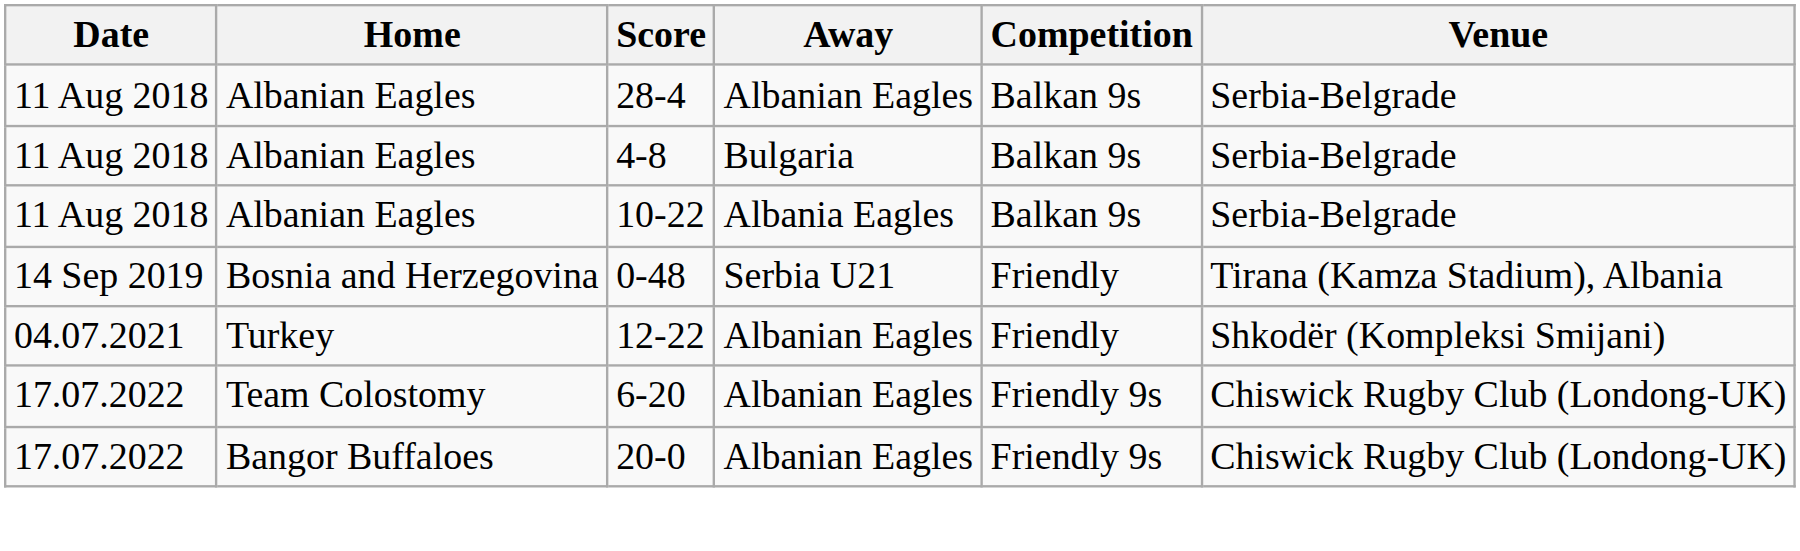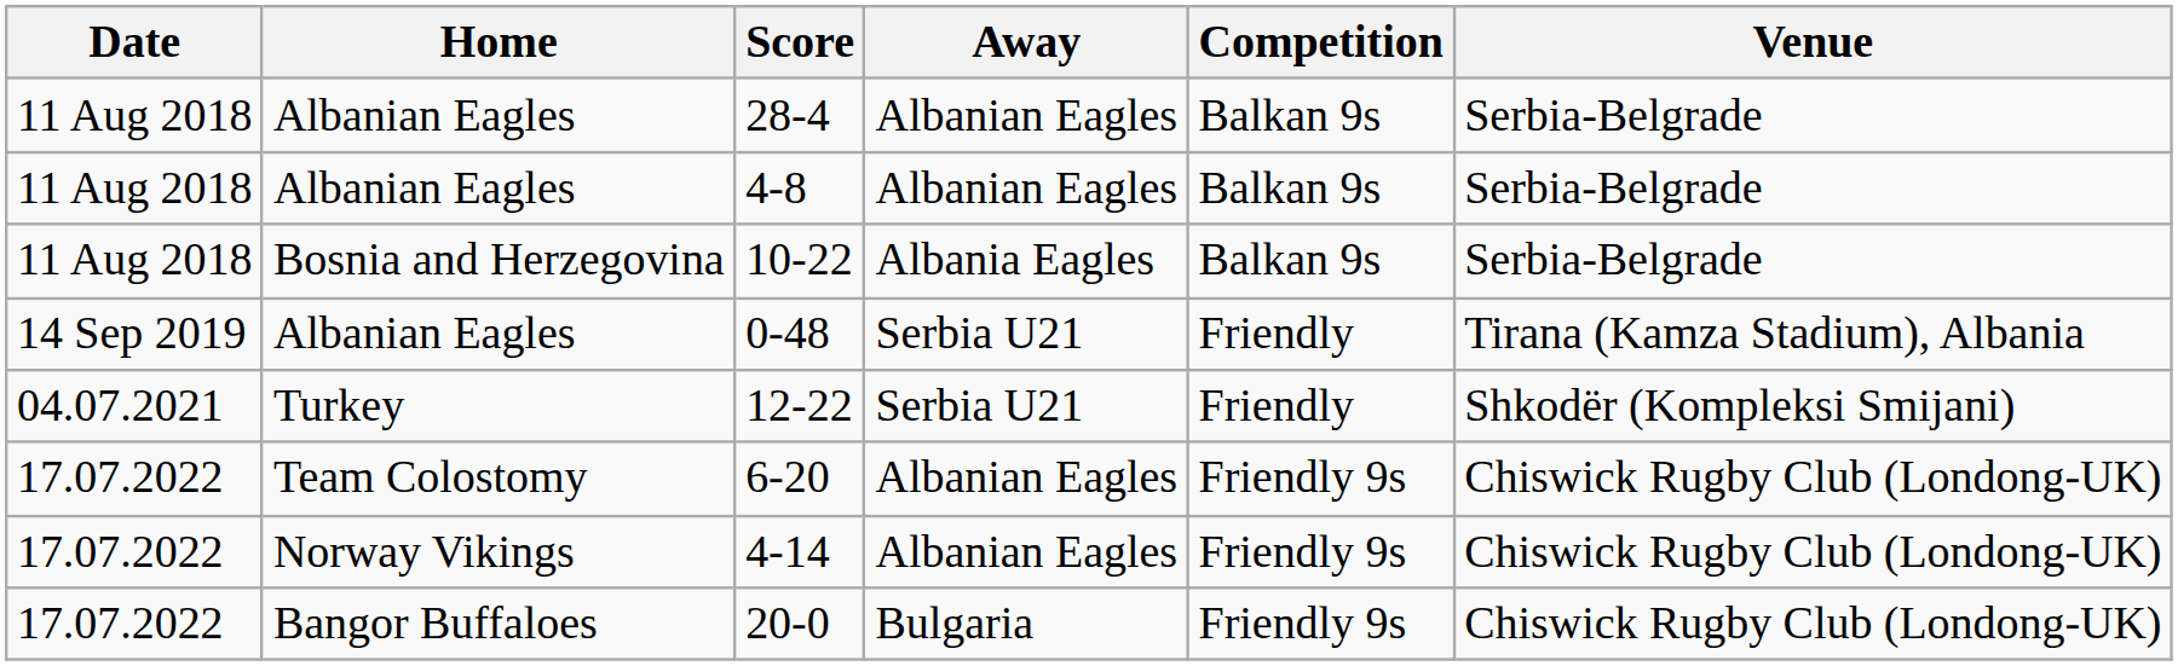 <table class="wikitable">
 <tr>
 <th>Date</th>
 <th>Home</th>
 <th>Score</th>
 <th>Away</th>
 <th>Competition</th>
 <th>Venue</th>
 </tr>
 <tr>
 <td>11 Aug 2018</td>
 <td>Albanian Eagles</td>
 <td>28-4</td>
 <td>Albanian Eagles</td>
 <td>Balkan 9s</td>
 <td>Serbia-Belgrade</td>
 </tr>
 <tr>
 <td>11 Aug 2018</td>
 <td>Albanian Eagles</td>
 <td>4-8</td>
-<td>Bulgaria</td>
+<td>Albanian Eagles</td>
 <td>Balkan 9s</td>
 <td>Serbia-Belgrade</td>
 </tr>
 <tr>
 <td>11 Aug 2018</td>
-<td>Albanian Eagles</td>
+<td>Bosnia and Herzegovina</td>
 <td>10-22</td>
 <td>Albania Eagles</td>
 <td>Balkan 9s</td>
 <td>Serbia-Belgrade</td>
 </tr>
 <tr>
 <td>14 Sep 2019</td>
-<td>Bosnia and Herzegovina</td>
+<td>Albanian Eagles</td>
 <td>0-48</td>
 <td>Serbia U21</td>
 <td>Friendly</td>
 <td>Tirana (Kamza Stadium), Albania</td>
 </tr>
 <tr>
 <td>04.07.2021</td>
 <td>Turkey</td>
 <td>12-22</td>
-<td>Albanian Eagles</td>
+<td>Serbia U21</td>
 <td>Friendly</td>
 <td>Shkodër (Kompleksi Smijani)</td>
 </tr>
 <tr>
 <td>17.07.2022</td>
 <td>Team Colostomy</td>
 <td>6-20</td>
 <td>Albanian Eagles</td>
 <td>Friendly 9s</td>
 <td>Chiswick Rugby Club (Londong-UK)</td>
 </tr>
 <tr>
 <td>17.07.2022</td>
-<td>Bangor Buffaloes</td>
-<td>20-0</td>
+<td>Norway Vikings</td>
+<td>4-14</td>
 <td>Albanian Eagles</td>
 <td>Friendly 9s</td>
 <td>Chiswick Rugby Club (Londong-UK)</td>
 </tr>
+<tr>
+<td>17.07.2022</td>
+<td>Bangor Buffaloes</td>
+<td>20-0</td>
+<td>Bulgaria</td>
+<td>Friendly 9s</td>
+<td>Chiswick Rugby Club (Londong-UK)</td>
+</tr>
 </table>
